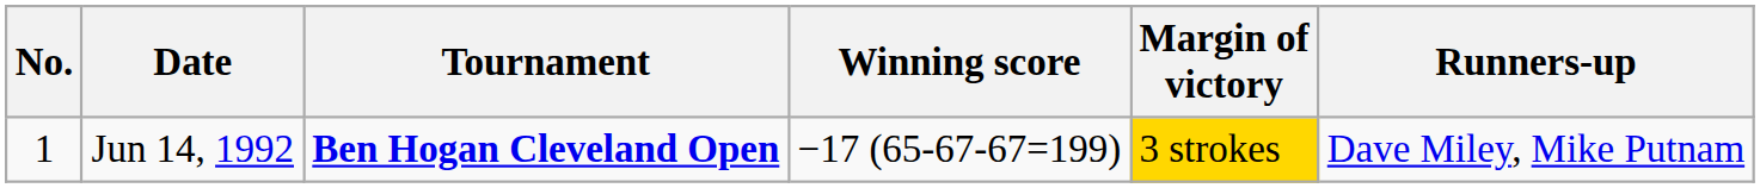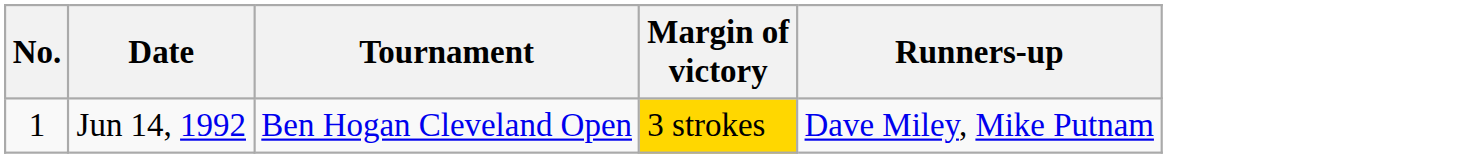 <table class="wikitable" style="font-size:95%;">
 <tr>
 <th>No.</th>
 <th>Date</th>
 <th>Tournament</th>
-<th>Winning score</th>
 <th>Margin of<br>victory</th>
 <th>Runners-up</th>
 </tr>
 <tr>
 <td align=center>1</td>
 <td align=right>Jun 14, <a href='#'>1992</a></td>
-<td><strong><a href='#'>Ben Hogan Cleveland Open</a></strong></td>
-<td>−17 (65-67-67=199)</td>
+<td><a href='#'>Ben Hogan Cleveland Open</a></td>
 <td style="background: gold;">3 strokes</td>
 <td> <a href='#'>Dave Miley</a>,  <a href='#'>Mike Putnam</a></td>
 </tr>
 </table>
